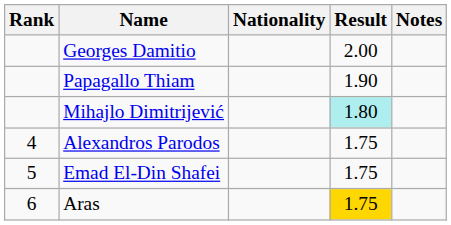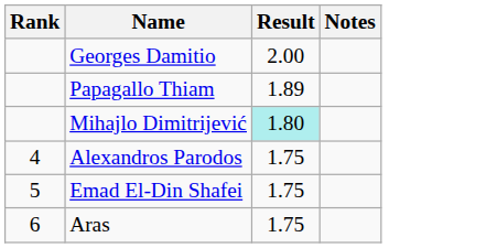 <table class="wikitable sortable" style="text-align:center">
 <tr>
 <th>Rank</th>
 <th>Name</th>
-<th>Nationality</th>
 <th>Result</th>
 <th>Notes</th>
 </tr>
 <tr>
 <td></td>
 <td align=left><a href='#'>Georges Damitio</a></td>
-<td align=left></td>
 <td>2.00</td>
 <td></td>
 </tr>
 <tr>
 <td></td>
 <td align=left><a href='#'>Papagallo Thiam</a></td>
-<td align=left></td>
-<td>1.90</td>
+<td>1.89</td>
 <td></td>
 </tr>
 <tr>
 <td></td>
 <td align=left><a href='#'>Mihajlo Dimitrijević</a></td>
-<td align=left></td>
 <td style="background: paleturquoise;">1.80</td>
 <td></td>
 </tr>
 <tr>
 <td>4</td>
 <td align=left><a href='#'>Alexandros Parodos</a></td>
-<td align=left></td>
 <td>1.75</td>
 <td></td>
 </tr>
 <tr>
 <td>5</td>
 <td align=left><a href='#'>Emad El-Din Shafei</a></td>
-<td align=left></td>
 <td>1.75</td>
 <td></td>
 </tr>
 <tr>
 <td>6</td>
 <td align=left>Aras</td>
-<td align=left></td>
-<td style="background: gold;">1.75</td>
+<td>1.75</td>
 <td></td>
 </tr>
 </table>
